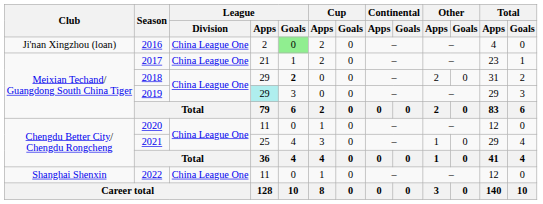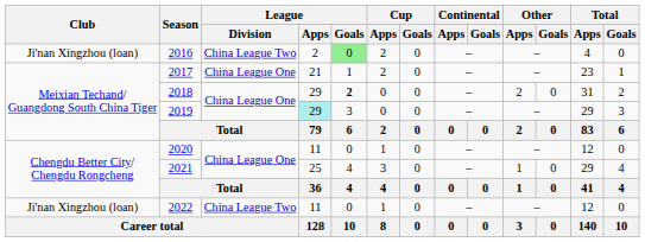 <table class="wikitable" style="text-align: center">
 <tr>
 <th rowspan="2">Club</th>
 <th rowspan="2">Season</th>
 <th colspan="3">League</th>
 <th colspan="2">Cup</th>
 <th colspan="2">Continental</th>
 <th colspan="2">Other</th>
 <th colspan="2">Total</th>
 </tr>
 <tr>
 <th>Division</th>
 <th>Apps</th>
 <th>Goals</th>
 <th>Apps</th>
 <th>Goals</th>
 <th>Apps</th>
 <th>Goals</th>
 <th>Apps</th>
 <th>Goals</th>
 <th>Apps</th>
 <th>Goals</th>
 </tr>
 <tr>
 <td>Ji'nan Xingzhou (loan)</td>
 <td><a href='#'>2016</a></td>
-<td><a href='#'>China League One</a></td>
+<td><a href='#'>China League Two</a></td>
 <td>2</td>
 <td style="background: lightgreen;">0</td>
 <td>2</td>
 <td>0</td>
 <td colspan="2">–</td>
 <td colspan="2">–</td>
 <td>4</td>
 <td>0</td>
 </tr>
 <tr>
 <td rowspan="4"><a href='#'>Meixian Techand</a>/<br><a href='#'>Guangdong South China Tiger</a></td>
 <td><a href='#'>2017</a></td>
 <td><a href='#'>China League One</a></td>
 <td>21</td>
 <td>1</td>
 <td>2</td>
 <td>0</td>
 <td colspan="2">–</td>
 <td colspan="2">–</td>
 <td>23</td>
 <td>1</td>
 </tr>
 <tr>
 <td><a href='#'>2018</a></td>
 <td rowspan="2"><a href='#'>China League One</a></td>
 <td>29</td>
 <td><strong>2</strong></td>
 <td>0</td>
 <td>0</td>
 <td colspan="2">–</td>
 <td>2</td>
 <td>0</td>
 <td>31</td>
 <td>2</td>
 </tr>
 <tr>
 <td><a href='#'>2019</a></td>
 <td style="background: paleturquoise;">29</td>
 <td>3</td>
 <td>0</td>
 <td>0</td>
 <td colspan="2">–</td>
 <td colspan="2">–</td>
 <td>29</td>
 <td>3</td>
 </tr>
 <tr>
 <th colspan=2>Total</th>
 <th>79</th>
 <th>6</th>
 <th>2</th>
 <th>0</th>
 <th>0</th>
 <th>0</th>
 <th>2</th>
 <th>0</th>
 <th>83</th>
 <th>6</th>
 </tr>
 <tr>
 <td rowspan="3"><a href='#'>Chengdu Better City</a>/<br><a href='#'>Chengdu Rongcheng</a></td>
 <td><a href='#'>2020</a></td>
 <td rowspan="2"><a href='#'>China League One</a></td>
 <td>11</td>
 <td>0</td>
 <td>1</td>
 <td>0</td>
 <td colspan="2">–</td>
 <td colspan="2">–</td>
 <td>12</td>
 <td>0</td>
 </tr>
 <tr>
 <td><a href='#'>2021</a></td>
 <td>25</td>
 <td>4</td>
 <td>3</td>
 <td>0</td>
 <td colspan="2">–</td>
 <td>1</td>
 <td>0</td>
 <td>29</td>
 <td>4</td>
 </tr>
 <tr>
 <th colspan=2>Total</th>
 <th>36</th>
 <th>4</th>
 <th>4</th>
 <th>0</th>
 <th>0</th>
 <th>0</th>
 <th>1</th>
 <th>0</th>
 <th>41</th>
 <th>4</th>
 </tr>
 <tr>
-<td><a href='#'>Shanghai Shenxin</a></td>
+<td>Ji'nan Xingzhou (loan)</td>
 <td><a href='#'>2022</a></td>
-<td><a href='#'>China League One</a></td>
+<td><a href='#'>China League Two</a></td>
 <td>11</td>
 <td>0</td>
 <td>1</td>
 <td>0</td>
 <td colspan="2">–</td>
 <td colspan="2">–</td>
 <td>12</td>
 <td>0</td>
 </tr>
 <tr>
 <th colspan=3>Career total</th>
 <th>128</th>
 <th>10</th>
 <th>8</th>
 <th>0</th>
 <th>0</th>
 <th>0</th>
 <th>3</th>
 <th>0</th>
 <th>140</th>
 <th>10</th>
 </tr>
 </table>
